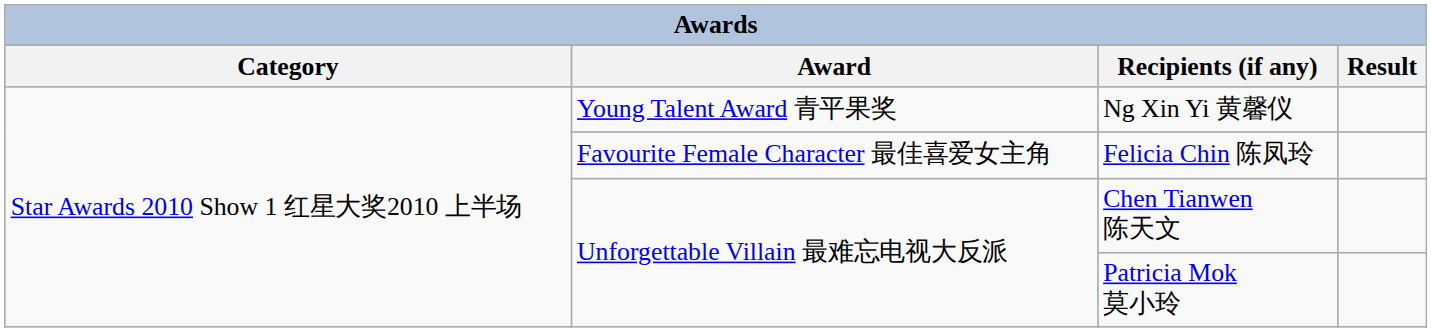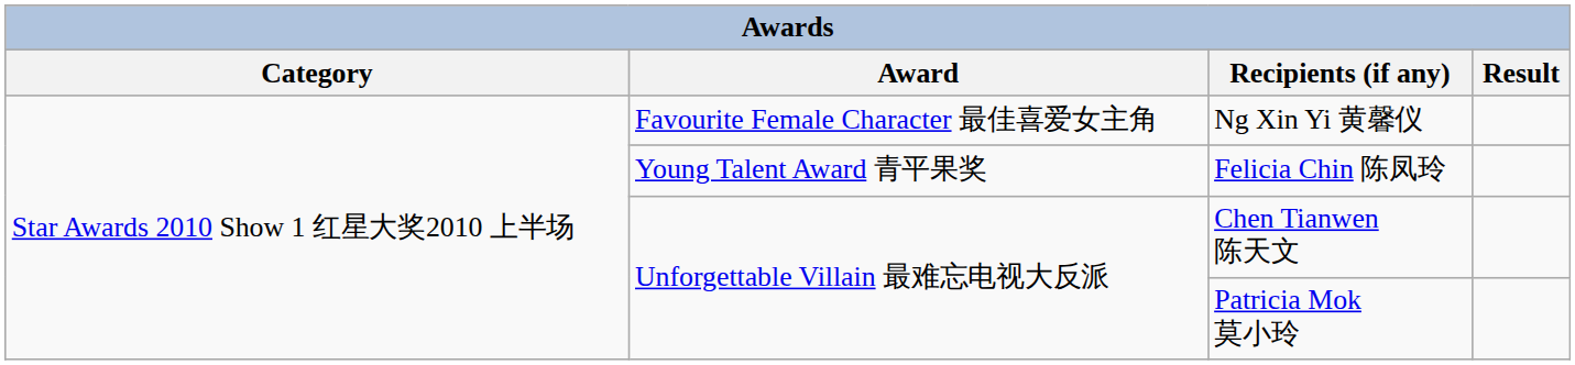 <table class="wikitable sortable" style="width:100%;">
 <tr style="background:#ccc; text-align:center;">
 <th colspan="4" style="background: LightSteelBlue;">Awards</th>
 </tr>
 <tr style="background:#ccc; text-align:center;">
 <th>Category</th>
 <th>Award</th>
 <th>Recipients (if any)</th>
 <th>Result</th>
 </tr>
 <tr>
 <td rowspan="4"><a href='#'>Star Awards 2010</a> Show 1 红星大奖2010 上半场</td>
-<td><a href='#'>Young Talent Award</a> 青平果奖</td>
+<td><a href='#'>Favourite Female Character</a> 最佳喜爱女主角</td>
 <td>Ng Xin Yi 黄馨仪</td>
 <td></td>
 </tr>
 <tr>
-<td><a href='#'>Favourite Female Character</a> 最佳喜爱女主角</td>
+<td><a href='#'>Young Talent Award</a> 青平果奖</td>
 <td><a href='#'>Felicia Chin</a> 陈凤玲</td>
 <td></td>
 </tr>
 <tr>
 <td rowspan="2"><a href='#'>Unforgettable Villain</a> 最难忘电视大反派</td>
 <td><a href='#'>Chen Tianwen</a> <br> 陈天文</td>
 <td></td>
 </tr>
 <tr>
 <td><a href='#'>Patricia Mok</a> <br> 莫小玲</td>
 <td></td>
 </tr>
 </table>
